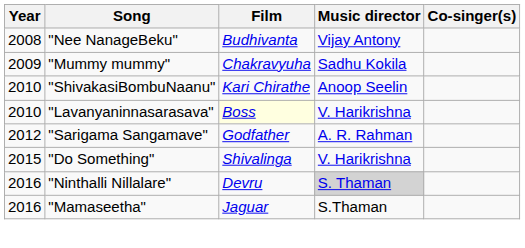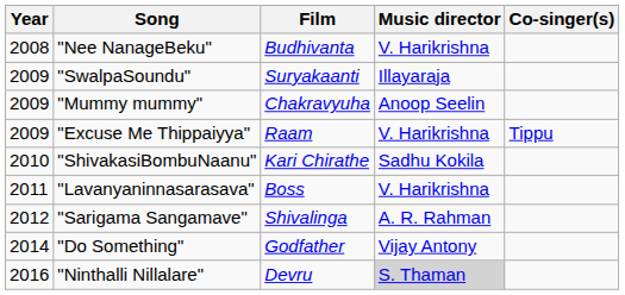 <table class="wikitable">
 <tr>
 <th>Year</th>
 <th>Song</th>
 <th>Film</th>
 <th>Music director</th>
 <th>Co-singer(s)</th>
 </tr>
 <tr>
 <td rowspan="">2008</td>
 <td>"Nee NanageBeku"</td>
 <td><em><a href='#'>Budhivanta</a></em></td>
-<td><a href='#'>Vijay Antony</a></td>
+<td><a href='#'>V. Harikrishna</a></td>
+<td></td>
+</tr>
+<tr>
+<td rowspan="">2009</td>
+<td>"SwalpaSoundu"</td>
+<td><em><a href='#'>Suryakaanti</a></em></td>
+<td><a href='#'>Illayaraja</a></td>
 <td></td>
 </tr>
 <tr>
 <td rowspan="">2009</td>
 <td>"Mummy mummy"</td>
 <td><em><a href='#'>Chakravyuha</a></em></td>
-<td><a href='#'>Sadhu Kokila</a></td>
+<td><a href='#'>Anoop Seelin</a></td>
 <td></td>
+</tr>
+<tr>
+<td rowspan="">2009</td>
+<td>"Excuse Me Thippaiyya"</td>
+<td><em><a href='#'>Raam</a></em></td>
+<td><a href='#'>V. Harikrishna</a></td>
+<td><a href='#'>Tippu</a></td>
 </tr>
 <tr>
 <td rowspan="">2010</td>
 <td>"ShivakasiBombuNaanu"</td>
 <td><em><a href='#'>Kari Chirathe</a></em></td>
-<td><a href='#'>Anoop Seelin</a></td>
+<td><a href='#'>Sadhu Kokila</a></td>
 <td></td>
 </tr>
 <tr>
-<td rowspan="">2010</td>
+<td rowspan="">2011</td>
 <td>"Lavanyaninnasarasava"</td>
-<td style="background: lightyellow;"><em><a href='#'>Boss</a></em></td>
+<td><em><a href='#'>Boss</a></em></td>
 <td><a href='#'>V. Harikrishna</a></td>
 <td></td>
 </tr>
 <tr>
 <td rowspan="">2012</td>
 <td>"Sarigama Sangamave"</td>
-<td><em><a href='#'>Godfather</a></em></td>
+<td><em><a href='#'>Shivalinga</a></em></td>
 <td><a href='#'>A. R. Rahman</a></td>
 <td></td>
 </tr>
 <tr>
-<td rowspan="">2015</td>
+<td rowspan="">2014</td>
 <td>"Do Something"</td>
-<td><em><a href='#'>Shivalinga</a></em></td>
-<td><a href='#'>V. Harikrishna</a></td>
+<td><em><a href='#'>Godfather</a></em></td>
+<td><a href='#'>Vijay Antony</a></td>
 <td></td>
 </tr>
 <tr>
 <td rowspan="">2016</td>
 <td>"Ninthalli Nillalare"</td>
 <td><em><a href='#'>Devru</a></em></td>
 <td style="background: lightgrey;"><a href='#'>S. Thaman</a></td>
 <td></td>
 </tr>
-<tr>
-<td>2016</td>
-<td>"Mamaseetha"</td>
-<td><em><a href='#'>Jaguar</a></em></td>
-<td>S.Thaman</td>
-<td></td>
-</tr>
 </table>
